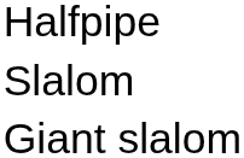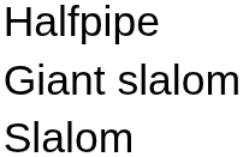 <table>
 <tr>
 <td>Halfpipe<br></td>
+<td></td>
+<td></td>
+<td></td>
+</tr>
+<tr>
+<td>Giant slalom<br></td>
 <td></td>
 <td></td>
 <td></td>
 </tr>
 <tr>
 <td>Slalom<br></td>
 <td></td>
 <td></td>
 <td></td>
 </tr>
-<tr>
-<td>Giant slalom<br></td>
-<td></td>
-<td></td>
-<td></td>
-</tr>
 </table>
